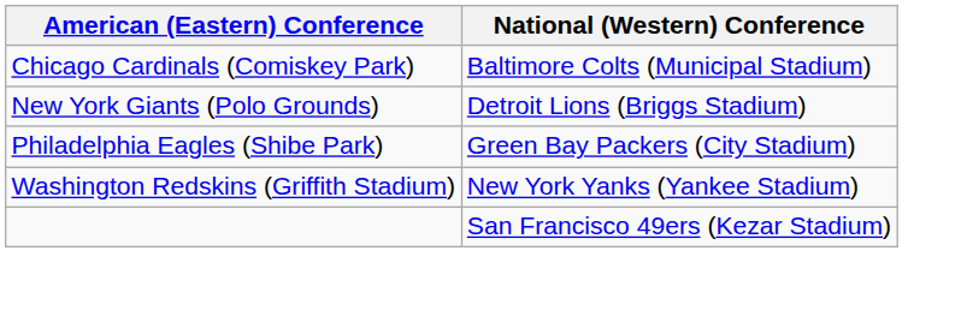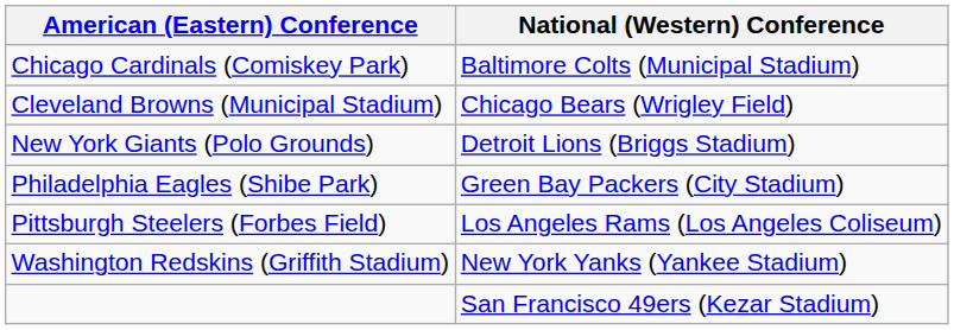 <table class="wikitable">
 <tr>
 <th><a href='#'>American (Eastern) Conference</a></th>
 <th>National (Western) Conference</th>
 </tr>
 <tr>
 <td><a href='#'>Chicago Cardinals</a> (<a href='#'>Comiskey Park</a>)</td>
 <td><a href='#'>Baltimore Colts</a> (<a href='#'>Municipal Stadium</a>)</td>
 </tr>
 <tr>
+<td><a href='#'>Cleveland Browns</a> (<a href='#'>Municipal Stadium</a>)</td>
+<td><a href='#'>Chicago Bears</a> (<a href='#'>Wrigley Field</a>)</td>
+</tr>
+<tr>
 <td><a href='#'>New York Giants</a> (<a href='#'>Polo Grounds</a>)</td>
 <td><a href='#'>Detroit Lions</a> (<a href='#'>Briggs Stadium</a>)</td>
 </tr>
 <tr>
 <td><a href='#'>Philadelphia Eagles</a> (<a href='#'>Shibe Park</a>)</td>
 <td><a href='#'>Green Bay Packers</a> (<a href='#'>City Stadium</a>)</td>
+</tr>
+<tr>
+<td><a href='#'>Pittsburgh Steelers</a> (<a href='#'>Forbes Field</a>)</td>
+<td><a href='#'>Los Angeles Rams</a> (<a href='#'>Los Angeles Coliseum</a>)</td>
 </tr>
 <tr>
 <td><a href='#'>Washington Redskins</a> (<a href='#'>Griffith Stadium</a>)</td>
 <td><a href='#'>New York Yanks</a> (<a href='#'>Yankee Stadium</a>)</td>
 </tr>
 <tr>
 <td></td>
 <td><a href='#'>San Francisco 49ers</a> (<a href='#'>Kezar Stadium</a>)</td>
 </tr>
 </table>
